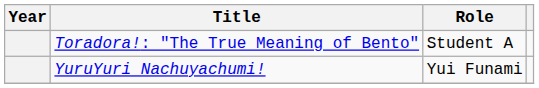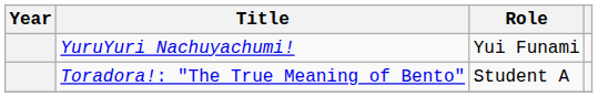 <table class="wikitable plainrowheaders sortable">
 <tr>
 <th scope="col">Year</th>
 <th scope="col">Title</th>
 <th scope="col">Role</th>
 <th scope="col" class="unsortable"></th>
 </tr>
 <tr>
 <th scope="row"></th>
+<td><em><a href='#'>YuruYuri Nachuyachumi!</a></em></td>
+<td>Yui Funami</td>
+<td></td>
+</tr>
+<tr>
+<th scope="row"></th>
 <td><a href='#'><em>Toradora!</em>: "The True Meaning of Bento"</a></td>
 <td>Student A</td>
 <td></td>
 </tr>
 <tr>
-<th scope="row"></th>
-<td><em><a href='#'>YuruYuri Nachuyachumi!</a></em></td>
-<td>Yui Funami</td>
-<td></td>
-</tr>
-<tr>
 </tr>
 </table>
